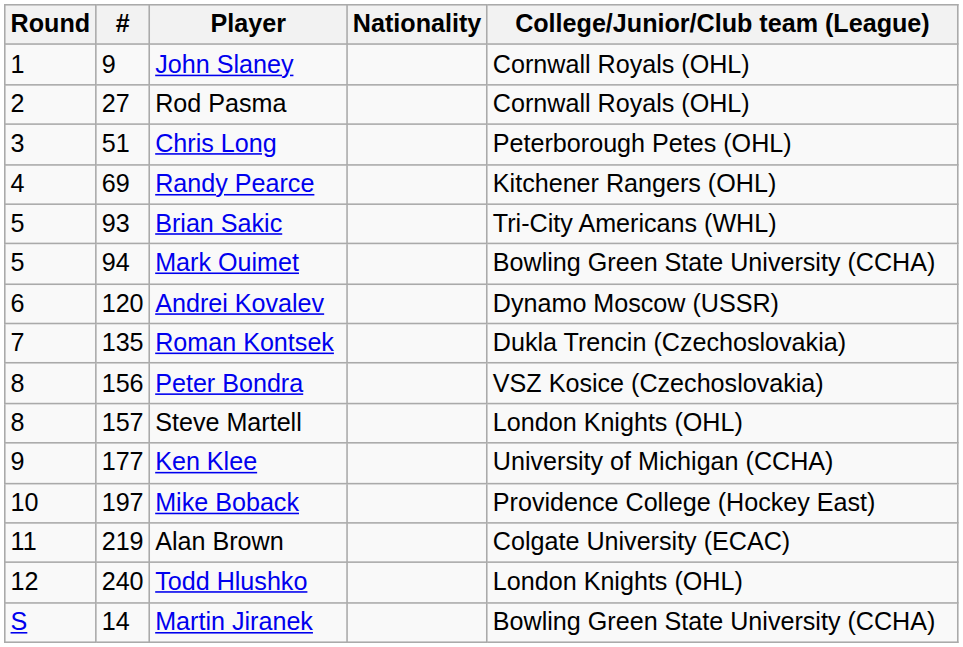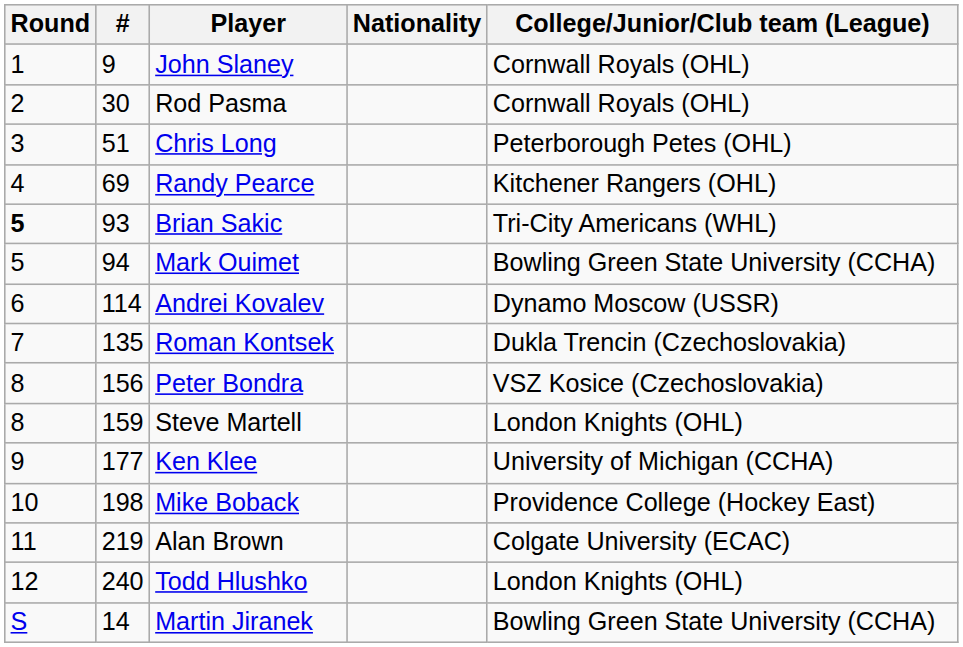 <table class="wikitable">
 <tr align="center">
 <th bgcolor="#DDDDFF" width="4.0%">Round</th>
 <th bgcolor="#DDDDFF" width="4.0%">#</th>
 <th bgcolor="#DDDDFF" width="21.0%">Player</th>
 <th bgcolor="#DDDDFF" width="14.5%">Nationality</th>
 <th bgcolor="#DDDDFF" width="50.0%">College/Junior/Club team (League)</th>
 </tr>
 <tr>
 <td>1</td>
 <td>9</td>
 <td><a href='#'>John Slaney</a></td>
 <td></td>
 <td>Cornwall Royals (OHL)</td>
 </tr>
 <tr>
 <td>2</td>
-<td>27</td>
+<td>30</td>
 <td>Rod Pasma</td>
 <td></td>
 <td>Cornwall Royals (OHL)</td>
 </tr>
 <tr>
 <td>3</td>
 <td>51</td>
 <td><a href='#'>Chris Long</a></td>
 <td></td>
 <td>Peterborough Petes (OHL)</td>
 </tr>
 <tr>
 <td>4</td>
 <td>69</td>
 <td><a href='#'>Randy Pearce</a></td>
 <td></td>
 <td>Kitchener Rangers (OHL)</td>
 </tr>
 <tr>
-<td>5</td>
+<td><strong>5</strong></td>
 <td>93</td>
 <td><a href='#'>Brian Sakic</a></td>
 <td></td>
 <td>Tri-City Americans (WHL)</td>
 </tr>
 <tr>
 <td>5</td>
 <td>94</td>
 <td><a href='#'>Mark Ouimet</a></td>
 <td></td>
 <td>Bowling Green State University (CCHA)</td>
 </tr>
 <tr>
 <td>6</td>
-<td>120</td>
+<td>114</td>
 <td><a href='#'>Andrei Kovalev</a></td>
 <td></td>
 <td>Dynamo Moscow (USSR)</td>
 </tr>
 <tr>
 <td>7</td>
 <td>135</td>
 <td><a href='#'>Roman Kontsek</a></td>
 <td></td>
 <td>Dukla Trencin (Czechoslovakia)</td>
 </tr>
 <tr>
 <td>8</td>
 <td>156</td>
 <td><a href='#'>Peter Bondra</a></td>
 <td></td>
 <td>VSZ Kosice (Czechoslovakia)</td>
 </tr>
 <tr>
 <td>8</td>
-<td>157</td>
+<td>159</td>
 <td>Steve Martell</td>
 <td></td>
 <td>London Knights (OHL)</td>
 </tr>
 <tr>
 <td>9</td>
 <td>177</td>
 <td><a href='#'>Ken Klee</a></td>
 <td></td>
 <td>University of Michigan (CCHA)</td>
 </tr>
 <tr>
 <td>10</td>
-<td>197</td>
+<td>198</td>
 <td><a href='#'>Mike Boback</a></td>
 <td></td>
 <td>Providence College (Hockey East)</td>
 </tr>
 <tr>
 <td>11</td>
 <td>219</td>
 <td>Alan Brown</td>
 <td></td>
 <td>Colgate University (ECAC)</td>
 </tr>
 <tr>
 <td>12</td>
 <td>240</td>
 <td><a href='#'>Todd Hlushko</a></td>
 <td></td>
 <td>London Knights (OHL)</td>
 </tr>
 <tr>
 <td><a href='#'>S</a></td>
 <td>14</td>
 <td><a href='#'>Martin Jiranek</a></td>
 <td></td>
 <td>Bowling Green State University (CCHA)</td>
 </tr>
 </table>
